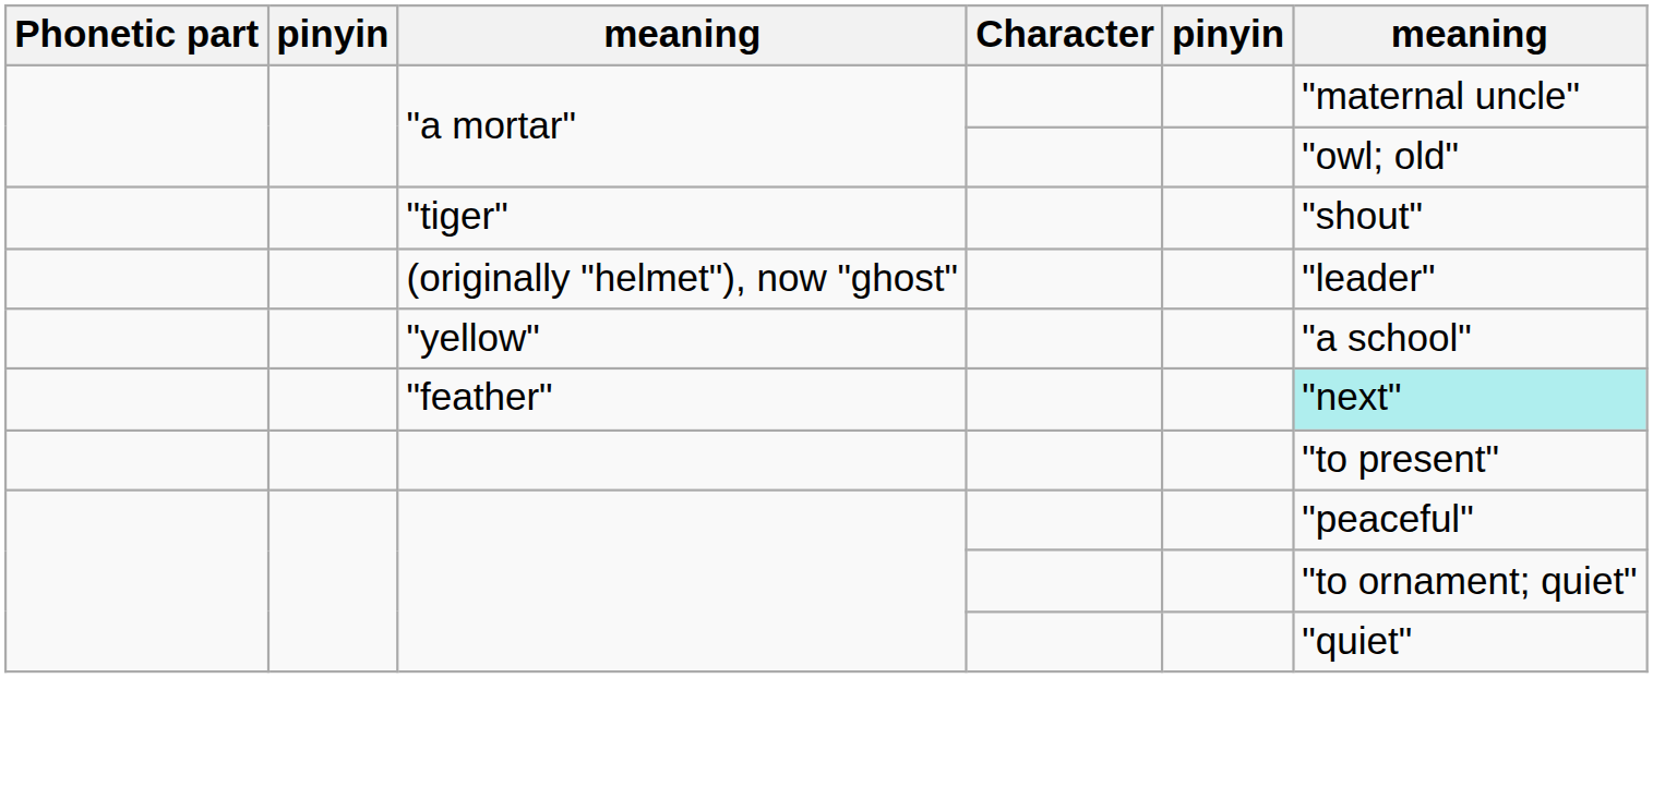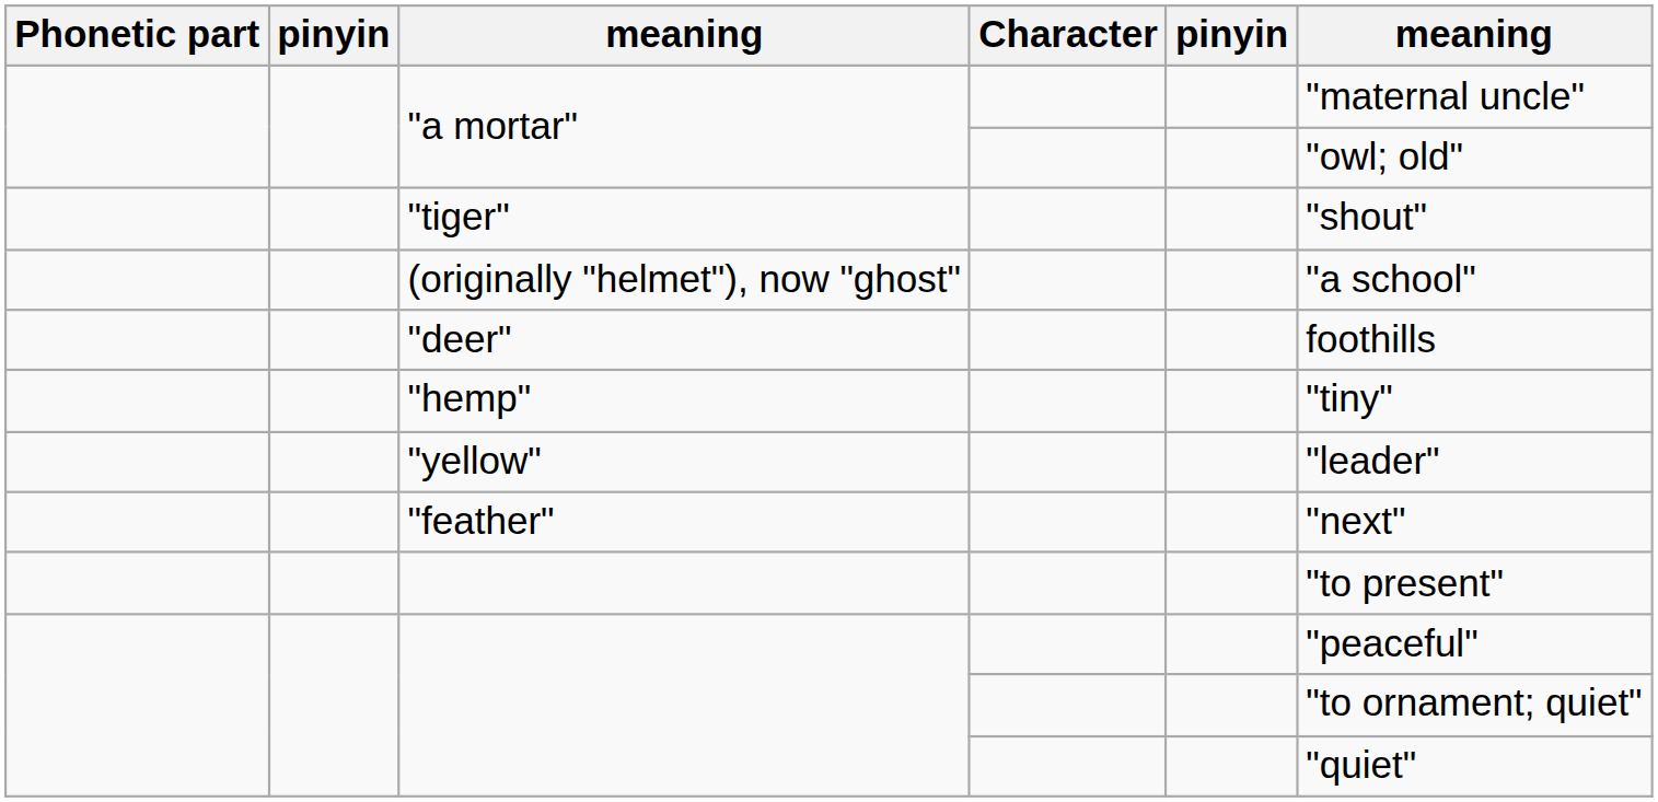 <table class="wikitable sortable">
 <tr>
 <th>Phonetic part</th>
 <th>pinyin</th>
 <th>meaning</th>
 <th>Character</th>
 <th>pinyin</th>
 <th>meaning</th>
 </tr>
 <tr>
 <td rowspan="2"></td>
 <td rowspan="2"></td>
 <td rowspan="2">"a mortar"</td>
 <td></td>
 <td></td>
 <td>"maternal uncle"</td>
 </tr>
 <tr>
 <td></td>
 <td></td>
 <td>"owl; old" </td>
 </tr>
 <tr>
 <td></td>
 <td></td>
 <td>"tiger"</td>
 <td></td>
 <td></td>
 <td>"shout"</td>
 </tr>
 <tr>
 <td></td>
 <td></td>
 <td>(originally "helmet"), now "ghost"</td>
 <td></td>
 <td></td>
-<td>"leader"</td>
+<td>"a school"</td>
+</tr>
+<tr>
+<td></td>
+<td></td>
+<td>"deer"</td>
+<td></td>
+<td></td>
+<td>foothills</td>
+</tr>
+<tr>
+<td></td>
+<td></td>
+<td>"hemp"</td>
+<td></td>
+<td></td>
+<td>"tiny"</td>
 </tr>
 <tr>
 <td></td>
 <td></td>
 <td>"yellow"</td>
 <td></td>
 <td></td>
-<td>"a school"</td>
+<td>"leader"</td>
 </tr>
 <tr>
 <td></td>
 <td></td>
 <td>"feather"</td>
 <td></td>
 <td></td>
-<td style="background: paleturquoise;">"next"</td>
+<td>"next"</td>
 </tr>
 <tr>
 <td></td>
 <td></td>
 <td></td>
 <td></td>
 <td></td>
 <td>"to present"</td>
 </tr>
 <tr>
 <td rowspan="3"></td>
 <td rowspan="3"></td>
 <td rowspan="3"></td>
 <td></td>
 <td></td>
 <td>"peaceful"</td>
 </tr>
 <tr>
 <td></td>
 <td></td>
 <td>"to ornament; quiet"</td>
 </tr>
 <tr>
 <td></td>
 <td></td>
 <td>"quiet"</td>
 </tr>
 </table>
